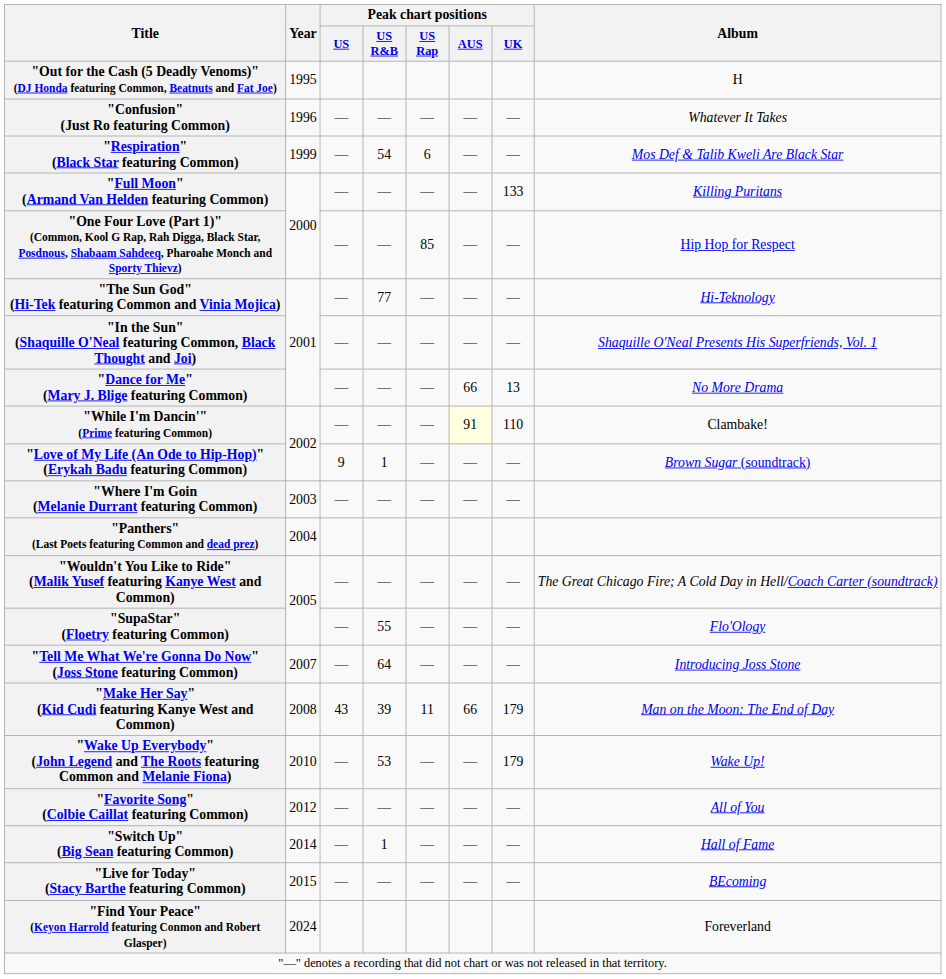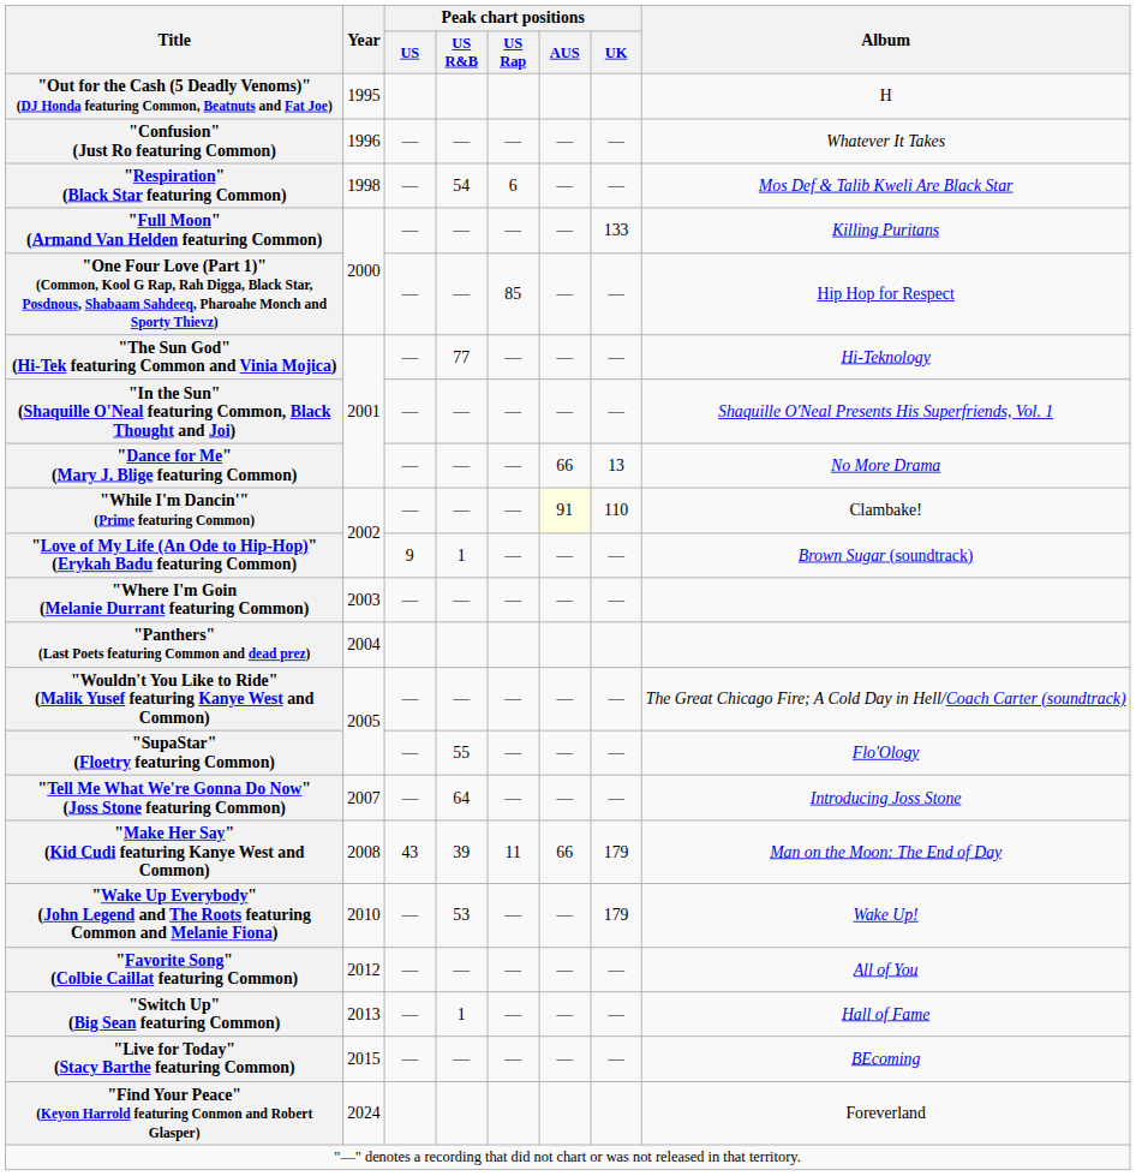 <table class="wikitable plainrowheaders" style="text-align:center;">
 <tr>
 <th scope="col" rowspan="2" style="width:20em;">Title</th>
 <th scope="col" rowspan="2">Year</th>
 <th scope="col" colspan="5">Peak chart positions</th>
 <th scope="col" rowspan="2">Album</th>
 </tr>
 <tr>
 <th style="width:3em;font-size:90%;"><a href='#'>US</a><br></th>
 <th style="width:3em;font-size:90%;"><a href='#'>US R&B</a><br></th>
 <th style="width:3em;font-size:90%;"><a href='#'>US Rap</a><br></th>
 <th style="width:3em;font-size:90%;"><a href='#'>AUS</a></th>
 <th style="width:3em;font-size:90%;"><a href='#'>UK</a></th>
 </tr>
 <tr>
 <th scope="row">"Out for the Cash (5 Deadly Venoms)"<br><small>(<a href='#'>DJ Honda</a> featuring Common, <a href='#'>Beatnuts</a> and <a href='#'>Fat Joe</a>)</small></th>
 <td>1995</td>
 <td></td>
 <td></td>
 <td></td>
 <td></td>
 <td></td>
 <td>H</td>
 </tr>
 <tr>
 <th scope="row">"Confusion"<br><span>(Just Ro featuring Common)</span></th>
 <td>1996</td>
 <td>—</td>
 <td>—</td>
 <td>—</td>
 <td>—</td>
 <td>—</td>
 <td><em>Whatever It Takes</em></td>
 </tr>
 <tr>
 <th scope="row">"<a href='#'>Respiration</a>"<br><span>(<a href='#'>Black Star</a> featuring Common)</span></th>
-<td>1999</td>
+<td>1998</td>
 <td>—</td>
 <td>54</td>
 <td>6</td>
 <td>—</td>
 <td>—</td>
 <td><em><a href='#'>Mos Def & Talib Kweli Are Black Star</a></em></td>
 </tr>
 <tr>
 <th scope="row">"<a href='#'>Full Moon</a>"<br><span>(<a href='#'>Armand Van Helden</a> featuring Common)</span></th>
 <td rowspan="2">2000</td>
 <td>—</td>
 <td>—</td>
 <td>—</td>
 <td>—</td>
 <td>133</td>
 <td><em><a href='#'>Killing Puritans</a></em></td>
 </tr>
 <tr>
 <th scope="row">"One Four Love (Part 1)"<br><small>(Common, Kool G Rap, Rah Digga, Black Star, <a href='#'>Posdnous</a>, <a href='#'>Shabaam Sahdeeq</a>, Pharoahe Monch and <a href='#'>Sporty Thievz</a>)</small></th>
 <td>—</td>
 <td>—</td>
 <td>85</td>
 <td>—</td>
 <td>—</td>
 <td><a href='#'>Hip Hop for Respect</a></td>
 </tr>
 <tr>
 <th scope="row">"The Sun God"<br><span>(<a href='#'>Hi-Tek</a> featuring Common and <a href='#'>Vinia Mojica</a>)</span></th>
 <td rowspan="3">2001</td>
 <td>—</td>
 <td>77</td>
 <td>—</td>
 <td>—</td>
 <td>—</td>
 <td><em><a href='#'>Hi-Teknology</a></em></td>
 </tr>
 <tr>
 <th scope="row">"In the Sun"<br><span>(<a href='#'>Shaquille O'Neal</a> featuring Common, <a href='#'>Black Thought</a> and <a href='#'>Joi</a>)</span></th>
 <td>—</td>
 <td>—</td>
 <td>—</td>
 <td>—</td>
 <td>—</td>
 <td><em><a href='#'>Shaquille O'Neal Presents His Superfriends, Vol. 1</a></em></td>
 </tr>
 <tr>
 <th scope="row">"<a href='#'>Dance for Me</a>"<br><span>(<a href='#'>Mary J. Blige</a> featuring Common)</span></th>
 <td>—</td>
 <td>—</td>
 <td>—</td>
 <td>66</td>
 <td>13</td>
 <td><em><a href='#'>No More Drama</a></em></td>
 </tr>
 <tr>
 <th scope="row">"While I'm Dancin'"<br><small>(<a href='#'>Prime</a> featuring Common)</small></th>
 <td rowspan="2">2002</td>
 <td>—</td>
 <td>—</td>
 <td>—</td>
 <td style="background: lightyellow;">91</td>
 <td>110</td>
 <td>Clambake!</td>
 </tr>
 <tr>
 <th scope="row">"<a href='#'>Love of My Life (An Ode to Hip-Hop)</a>"<br><span>(<a href='#'>Erykah Badu</a> featuring Common)</span></th>
 <td>9</td>
 <td>1</td>
 <td>—</td>
 <td>—</td>
 <td>—</td>
 <td><a href='#'><em>Brown Sugar</em> (soundtrack)</a></td>
 </tr>
 <tr>
 <th scope="row">"Where I'm Goin<br><span>(<a href='#'>Melanie Durrant</a> featuring Common)</span></th>
 <td>2003</td>
 <td>—</td>
 <td>—</td>
 <td>—</td>
 <td>—</td>
 <td>—</td>
 <td></td>
 </tr>
 <tr>
 <th scope="row">"Panthers"<br><small>(Last Poets featuring Common and <a href='#'>dead prez</a>)</small></th>
 <td>2004</td>
 <td></td>
 <td></td>
 <td></td>
 <td></td>
 <td></td>
 <td></td>
 </tr>
 <tr>
 <th scope="row">"Wouldn't You Like to Ride"<br><span>(<a href='#'>Malik Yusef</a> featuring <a href='#'>Kanye West</a> and Common)</span></th>
 <td rowspan="2">2005</td>
 <td>—</td>
 <td>—</td>
 <td>—</td>
 <td>—</td>
 <td>—</td>
 <td><em>The Great Chicago Fire; A Cold Day in Hell/<a href='#'>Coach Carter (soundtrack)</a></em></td>
 </tr>
 <tr>
 <th scope="row">"SupaStar"<br><span>(<a href='#'>Floetry</a> featuring Common)</span></th>
 <td>—</td>
 <td>55</td>
 <td>—</td>
 <td>—</td>
 <td>—</td>
 <td><em><a href='#'>Flo'Ology</a></em></td>
 </tr>
 <tr>
 <th scope="row">"<a href='#'>Tell Me What We're Gonna Do Now</a>"<br><span>(<a href='#'>Joss Stone</a> featuring Common)</span></th>
 <td>2007</td>
 <td>—</td>
 <td>64</td>
 <td>—</td>
 <td>—</td>
 <td>—</td>
 <td><em><a href='#'>Introducing Joss Stone</a></em></td>
 </tr>
 <tr>
 <th scope="row">"<a href='#'>Make Her Say</a>"<br><span>(<a href='#'>Kid Cudi</a> featuring Kanye West and Common)</span></th>
 <td>2008</td>
 <td>43</td>
 <td>39</td>
 <td>11</td>
 <td>66</td>
 <td>179</td>
 <td><em><a href='#'>Man on the Moon: The End of Day</a></em></td>
 </tr>
 <tr>
 <th scope="row">"<a href='#'>Wake Up Everybody</a>"<br><span>(<a href='#'>John Legend</a> and <a href='#'>The Roots</a> featuring Common and <a href='#'>Melanie Fiona</a>)</span></th>
 <td>2010</td>
 <td>—</td>
 <td>53</td>
 <td>—</td>
 <td>—</td>
 <td>179</td>
 <td><em><a href='#'>Wake Up!</a></em></td>
 </tr>
 <tr>
 <th scope="row">"<a href='#'>Favorite Song</a>"<br><span>(<a href='#'>Colbie Caillat</a> featuring Common)</span></th>
 <td>2012</td>
 <td>—</td>
 <td>—</td>
 <td>—</td>
 <td>—</td>
 <td>—</td>
 <td><em><a href='#'>All of You</a></em></td>
 </tr>
 <tr>
 <th scope="row">"Switch Up"<br><span>(<a href='#'>Big Sean</a> featuring Common)</span></th>
-<td>2014</td>
+<td>2013</td>
 <td>—</td>
 <td>1</td>
 <td>—</td>
 <td>—</td>
 <td>—</td>
 <td><em><a href='#'>Hall of Fame</a></em></td>
 </tr>
 <tr>
 <th scope="row">"Live for Today"<br><span>(<a href='#'>Stacy Barthe</a> featuring Common)</span></th>
 <td>2015</td>
 <td>—</td>
 <td>—</td>
 <td>—</td>
 <td>—</td>
 <td>—</td>
 <td><em><a href='#'>BEcoming</a></em></td>
 </tr>
 <tr>
 <th scope="row">"Find Your Peace"<br><small>(<a href='#'>Keyon Harrold</a> featuring Conmon and Robert Glasper)</small></th>
 <td>2024</td>
 <td></td>
 <td></td>
 <td></td>
 <td></td>
 <td></td>
 <td>Foreverland</td>
 </tr>
 <tr>
 <td colspan="14" style="font-size:90%">"—" denotes a recording that did not chart or was not released in that territory.</td>
 </tr>
 </table>
